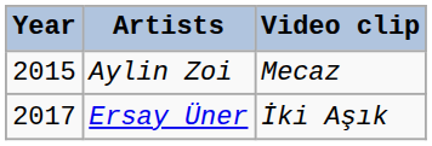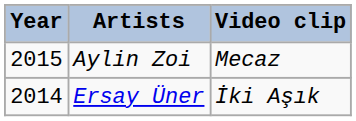 <table class="wikitable" style="font-size: 90%;">
 <tr style="text-align:center;">
 <th style="background:#B0C4DE;">Year</th>
 <th style="background:#B0C4DE;">Artists</th>
 <th style="background:#B0C4DE;">Video clip</th>
 </tr>
 <tr>
 <td>2015</td>
 <td><em>Aylin Zoi</em></td>
 <td><em>Mecaz</em></td>
 </tr>
 <tr>
-<td>2017</td>
+<td>2014</td>
 <td><em><a href='#'>Ersay Üner</a></em></td>
 <td><em>İki Aşık</em></td>
 </tr>
 </table>
